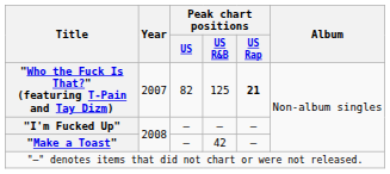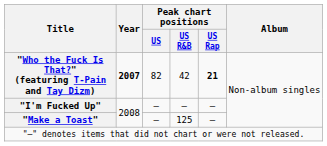 <table class="wikitable plainrowheaders" style="text-align:center;" border="1">
 <tr>
 <th scope="col" rowspan="2" style="width:12em;">Title</th>
 <th scope="col" rowspan="2">Year</th>
 <th scope="col" colspan="3">Peak chart positions</th>
 <th scope="col" rowspan="2">Album</th>
 </tr>
 <tr>
 <th scope="col" style="width:3em;font-size:90%;"><a href='#'>US</a></th>
 <th scope="col" style="width:3em;font-size:90%;"><a href='#'>US R&B</a></th>
 <th scope="col" style="width:3em;font-size:90%;"><a href='#'>US Rap</a></th>
 </tr>
 <tr>
 <th scope="row">"<a href='#'>Who the Fuck Is That?</a>" <br><span>(featuring <a href='#'>T-Pain</a> and <a href='#'>Tay Dizm</a>)</span></th>
-<td>2007</td>
+<td><strong>2007</strong></td>
 <td>82</td>
-<td>125</td>
+<td>42</td>
 <td><strong>21</strong></td>
 <td rowspan="3">Non-album singles</td>
 </tr>
 <tr>
 <th scope="row">"I'm Fucked Up"</th>
 <td rowspan="2">2008</td>
 <td>—</td>
 <td>—</td>
 <td>—</td>
 </tr>
 <tr>
 <th scope="row">"<a href='#'>Make a Toast</a>"</th>
 <td>—</td>
-<td>42</td>
+<td>125</td>
 <td>—</td>
 </tr>
 <tr>
 <td colspan="14" style="font-size:90%">"—" denotes items that did not chart or were not released.</td>
 </tr>
 </table>
